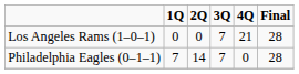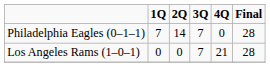 <table class="wikitable" 80%>
 <tr align=center>
 <td></td>
 <td><strong>1Q</strong></td>
 <td><strong>2Q</strong></td>
 <td><strong>3Q</strong></td>
 <td><strong>4Q</strong></td>
 <td><strong>Final</strong></td>
 </tr>
 <tr align=center>
+<td – align=left>Philadelphia Eagles (0–1–1)</td>
+<td>7</td>
+<td>14</td>
+<td>7</td>
+<td>0</td>
+<td>28</td>
+</tr>
+<tr align=center>
 <td – align=left>Los Angeles Rams (1–0–1)</td>
 <td>0</td>
 <td>0</td>
 <td>7</td>
 <td>21</td>
 <td>28</td>
 </tr>
 <tr align=center>
-<td – align=left>Philadelphia Eagles (0–1–1)</td>
-<td>7</td>
-<td>14</td>
-<td>7</td>
-<td>0</td>
-<td>28</td>
-</tr>
-<tr align=center>
 </tr>
 </table>
